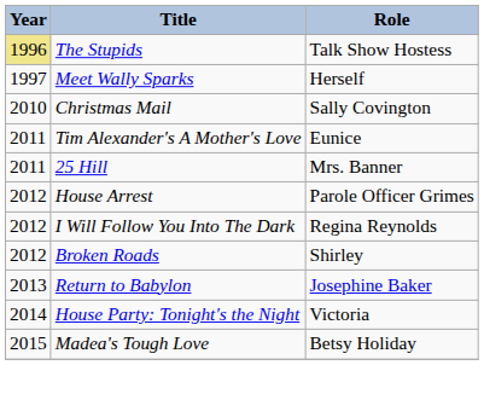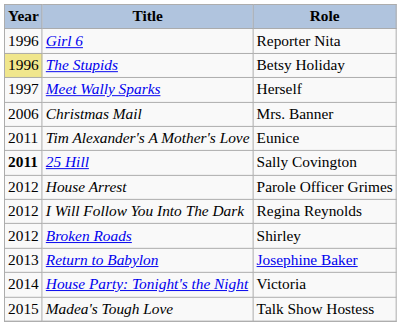 <table class="wikitable">
 <tr>
 <th style="background:#B0C4DE;">Year</th>
 <th style="background:#B0C4DE;">Title</th>
 <th style="background:#B0C4DE;">Role</th>
 </tr>
 <tr>
+<td>1996</td>
+<td><em><a href='#'>Girl 6</a></em></td>
+<td>Reporter Nita</td>
+</tr>
+<tr>
 <td style="background: khaki;">1996</td>
 <td><em><a href='#'>The Stupids</a></em></td>
-<td>Talk Show Hostess</td>
+<td>Betsy Holiday</td>
 </tr>
 <tr>
 <td>1997</td>
 <td><em><a href='#'>Meet Wally Sparks</a></em></td>
 <td>Herself</td>
 </tr>
 <tr>
-<td>2010</td>
+<td>2006</td>
 <td><em>Christmas Mail</em></td>
-<td>Sally Covington</td>
+<td>Mrs. Banner</td>
 </tr>
 <tr>
 <td>2011</td>
 <td><em>Tim Alexander's A Mother's Love</em></td>
 <td>Eunice</td>
 </tr>
 <tr>
-<td>2011</td>
+<td><strong>2011</strong></td>
 <td><em><a href='#'>25 Hill</a></em></td>
-<td>Mrs. Banner</td>
+<td>Sally Covington</td>
 </tr>
 <tr>
 <td>2012</td>
 <td><em>House Arrest</em></td>
 <td>Parole Officer Grimes</td>
 </tr>
 <tr>
 <td>2012</td>
 <td><em>I Will Follow You Into The Dark</em></td>
 <td>Regina Reynolds</td>
 </tr>
 <tr>
 <td>2012</td>
 <td><em><a href='#'>Broken Roads</a></em></td>
 <td>Shirley</td>
 </tr>
 <tr>
 <td>2013</td>
 <td><em><a href='#'>Return to Babylon</a></em></td>
 <td><a href='#'>Josephine Baker</a></td>
 </tr>
 <tr>
 <td>2014</td>
 <td><em><a href='#'>House Party: Tonight's the Night</a></em></td>
 <td>Victoria</td>
 </tr>
 <tr>
 <td>2015</td>
 <td><em>Madea's Tough Love</em></td>
-<td>Betsy Holiday</td>
+<td>Talk Show Hostess</td>
 </tr>
 <tr>
 </tr>
 </table>
